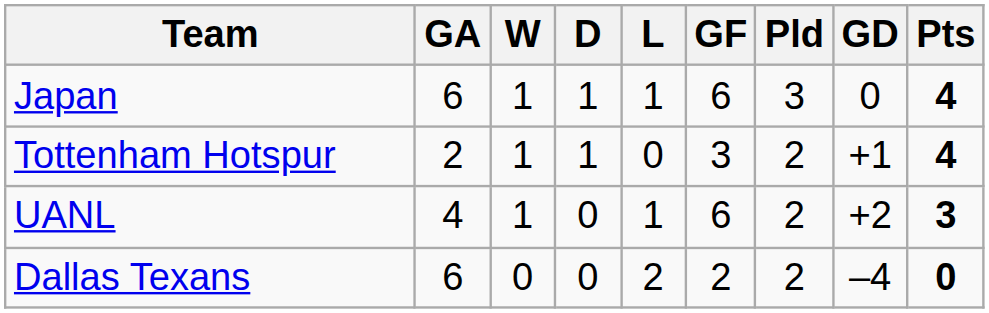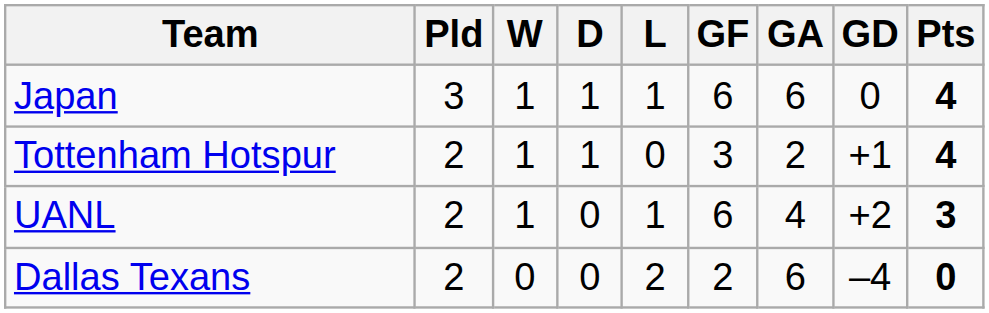 <table class="wikitable" style="text-align: center;">
 <tr>
 <th width=165>Team</th>
-<th width=20>GA</th>
+<th width=20>Pld</th>
 <th width=20>W</th>
 <th width=20>D</th>
 <th width=20>L</th>
 <th width=20>GF</th>
-<th width=20>Pld</th>
+<th width=20>GA</th>
 <th width=20>GD</th>
 <th width=20>Pts</th>
 </tr>
 <tr bgcolor=>
 <td align=left> <a href='#'>Japan</a></td>
-<td>6</td>
+<td>3</td>
 <td>1</td>
 <td>1</td>
 <td>1</td>
 <td>6</td>
-<td>3</td>
+<td>6</td>
 <td>0</td>
 <td><strong>4</strong></td>
 </tr>
 <tr bgcolor=>
 <td align=left> <a href='#'>Tottenham Hotspur</a></td>
 <td>2</td>
 <td>1</td>
 <td>1</td>
 <td>0</td>
 <td>3</td>
 <td>2</td>
 <td>+1</td>
 <td><strong>4</strong></td>
 </tr>
 <tr bgcolor=>
 <td align=left> <a href='#'>UANL</a></td>
-<td>4</td>
+<td>2</td>
 <td>1</td>
 <td>0</td>
 <td>1</td>
 <td>6</td>
-<td>2</td>
+<td>4</td>
 <td>+2</td>
 <td><strong>3</strong></td>
 </tr>
 <tr bgcolor=>
 <td align=left> <a href='#'>Dallas Texans</a></td>
-<td>6</td>
+<td>2</td>
 <td>0</td>
 <td>0</td>
 <td>2</td>
 <td>2</td>
-<td>2</td>
+<td>6</td>
 <td>–4</td>
 <td><strong>0</strong></td>
 </tr>
 </table>
